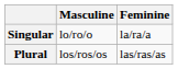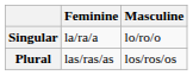 <table class="wikitable">
 <tr>
 <th></th>
+<th>Feminine</th>
 <th>Masculine</th>
-<th>Feminine</th>
 </tr>
 <tr>
 <th>Singular</th>
+<td>la/ra/a</td>
 <td>lo/ro/o</td>
-<td>la/ra/a</td>
 </tr>
 <tr>
 <th>Plural</th>
+<td>las/ras/as</td>
 <td>los/ros/os</td>
-<td>las/ras/as</td>
 </tr>
 </table>
